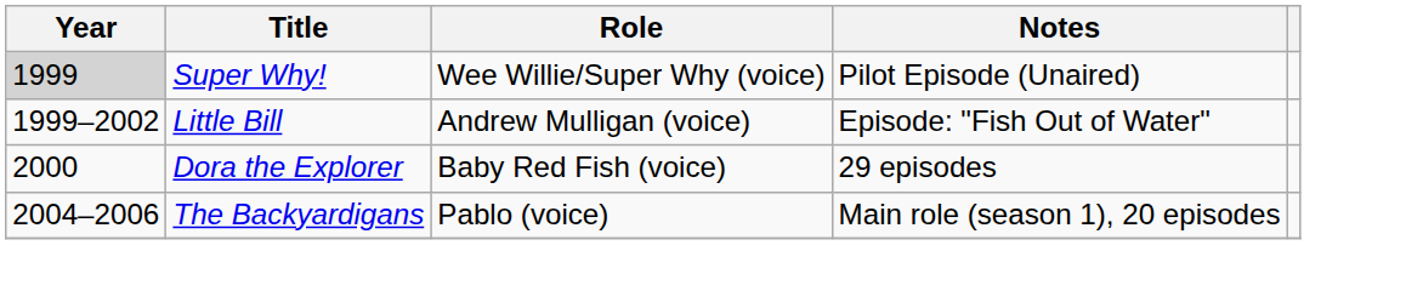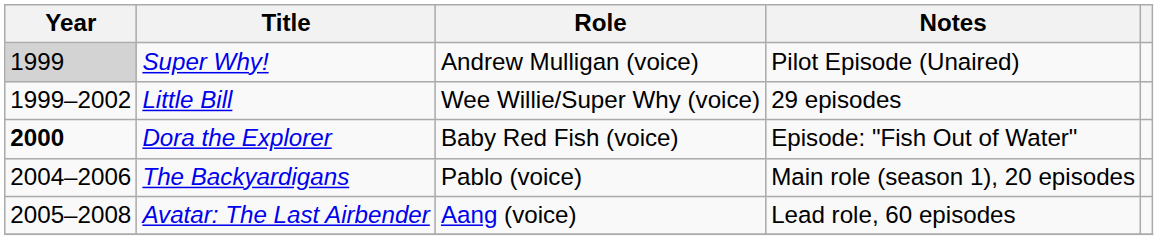 <table class="wikitable sortable">
 <tr>
 <th>Year</th>
 <th>Title</th>
 <th>Role</th>
 <th>Notes</th>
 <th></th>
 </tr>
 <tr>
 <td style="background: lightgrey;">1999</td>
 <td><em><a href='#'>Super Why!</a></em></td>
-<td>Wee Willie/Super Why (voice)</td>
+<td>Andrew Mulligan (voice)</td>
 <td>Pilot Episode (Unaired)</td>
 <td></td>
 </tr>
 <tr>
 <td>1999–2002</td>
 <td><em><a href='#'>Little Bill</a></em></td>
-<td>Andrew Mulligan (voice)</td>
-<td>Episode: "Fish Out of Water"</td>
+<td>Wee Willie/Super Why (voice)</td>
+<td>29 episodes</td>
 <td></td>
 </tr>
 <tr>
-<td>2000</td>
+<td><strong>2000</strong></td>
 <td><em><a href='#'>Dora the Explorer</a></em></td>
 <td>Baby Red Fish (voice)</td>
-<td>29 episodes</td>
+<td>Episode: "Fish Out of Water"</td>
 <td></td>
 </tr>
 <tr>
 <td>2004–2006</td>
 <td><em><a href='#'>The Backyardigans</a></em></td>
 <td>Pablo (voice)</td>
 <td>Main role (season 1), 20 episodes</td>
 <td></td>
 </tr>
 <tr>
+<td>2005–2008</td>
+<td><em><a href='#'>Avatar: The Last Airbender</a></em></td>
+<td><a href='#'>Aang</a> (voice)</td>
+<td>Lead role, 60 episodes</td>
+<td></td>
+</tr>
+<tr>
 </tr>
 </table>
